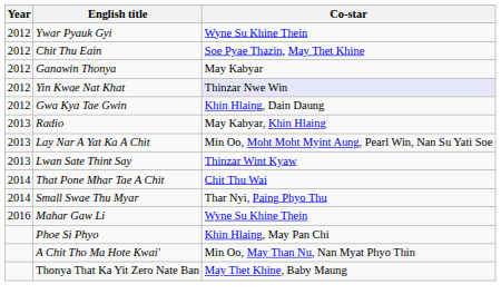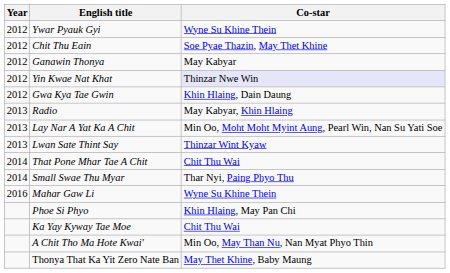 <table class="wikitable sortable">
 <tr>
 <th>Year</th>
 <th>English title</th>
 <th>Co-star</th>
 </tr>
 <tr>
 <td>2012</td>
 <td><em>Ywar Pyauk Gyi</em></td>
 <td><a href='#'>Wyne Su Khine Thein</a></td>
 </tr>
 <tr>
 <td>2012</td>
 <td><em>Chit Thu Eain</em></td>
 <td><a href='#'>Soe Pyae Thazin</a>, <a href='#'>May Thet Khine</a></td>
 </tr>
 <tr>
 <td>2012</td>
 <td><em>Ganawin Thonya</em></td>
 <td>May Kabyar</td>
 </tr>
 <tr>
 <td>2012</td>
 <td><em>Yin Kwae Nat Khat</em></td>
 <td style="background: lavender;">Thinzar Nwe Win</td>
 </tr>
 <tr>
 <td>2012</td>
 <td><em>Gwa Kya Tae Gwin</em></td>
 <td><a href='#'>Khin Hlaing</a>, Dain Daung</td>
 </tr>
 <tr>
 <td>2013</td>
 <td><em>Radio</em></td>
 <td>May Kabyar, <a href='#'>Khin Hlaing</a></td>
 </tr>
 <tr>
 <td>2013</td>
 <td><em>Lay Nar A Yat Ka A Chit</em></td>
 <td>Min Oo, <a href='#'>Moht Moht Myint Aung</a>, Pearl Win, Nan Su Yati Soe</td>
 </tr>
 <tr>
 <td>2013</td>
 <td><em>Lwan Sate Thint Say</em></td>
 <td><a href='#'>Thinzar Wint Kyaw</a></td>
 </tr>
 <tr>
 <td>2014</td>
 <td><em>That Pone Mhar Tae A Chit</em></td>
 <td><a href='#'>Chit Thu Wai</a></td>
 </tr>
 <tr>
 <td>2014</td>
 <td><em>Small Swae Thu Myar</em></td>
 <td>Thar Nyi, <a href='#'>Paing Phyo Thu</a></td>
 </tr>
 <tr>
 <td>2016</td>
 <td><em>Mahar Gaw Li</em></td>
 <td><a href='#'>Wyne Su Khine Thein</a></td>
 </tr>
 <tr>
 <td></td>
 <td><em>Phoe Si Phyo</em></td>
 <td><a href='#'>Khin Hlaing</a>, May Pan Chi</td>
 </tr>
 <tr>
 <td></td>
+<td><em>Ka Yay Kyway Tae Moe</em></td>
+<td><a href='#'>Chit Thu Wai</a></td>
+</tr>
+<tr>
+<td></td>
 <td><em>A Chit Tho Ma Hote Kwai'</td>
 <td>Min Oo, <a href='#'>May Than Nu</a>, Nan Myat Phyo Thin</td>
 </tr>
 <tr>
 <td></td>
 <td></em>Thonya That Ka Yit Zero Nate Ban<em></td>
 <td><a href='#'>May Thet Khine</a>, Baby Maung</td>
 </tr>
 </table>
